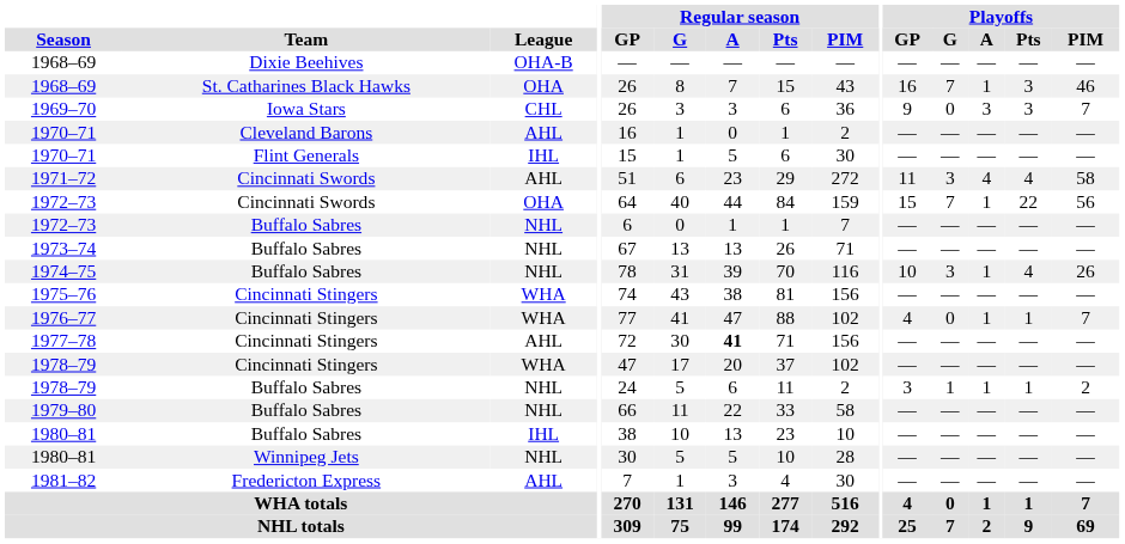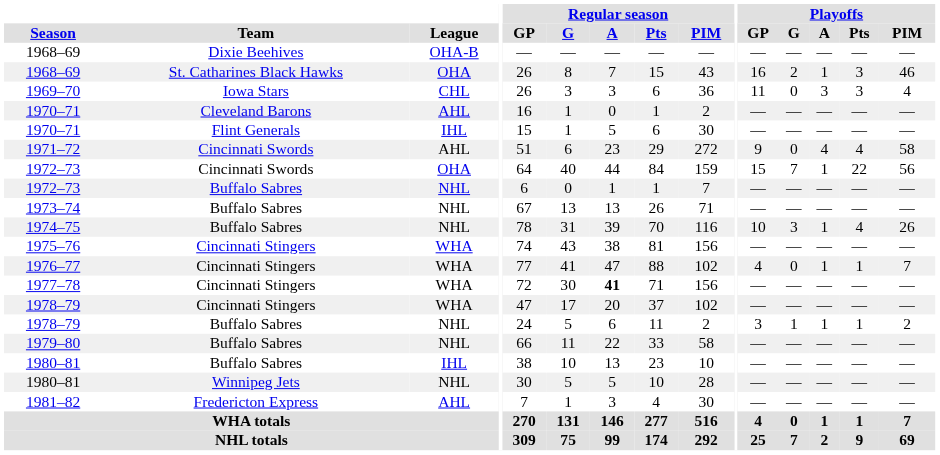 <table border="0" cellpadding="1" cellspacing="0" style="text-align:center; width:60em">
 <tr bgcolor="#e0e0e0">
 <th colspan="3" bgcolor="#ffffff"></th>
 <th rowspan="100" bgcolor="#ffffff"></th>
 <th colspan="5"><a href='#'>Regular season</a></th>
 <th rowspan="100" bgcolor="#ffffff"></th>
 <th colspan="5"><a href='#'>Playoffs</a></th>
 </tr>
 <tr bgcolor="#e0e0e0">
 <th><a href='#'>Season</a></th>
 <th>Team</th>
 <th>League</th>
 <th>GP</th>
 <th><a href='#'>G</a></th>
 <th><a href='#'>A</a></th>
 <th><a href='#'>Pts</a></th>
 <th><a href='#'>PIM</a></th>
 <th>GP</th>
 <th>G</th>
 <th>A</th>
 <th>Pts</th>
 <th>PIM</th>
 </tr>
 <tr>
 <td>1968–69</td>
 <td><a href='#'>Dixie Beehives</a></td>
 <td><a href='#'>OHA-B</a></td>
 <td>—</td>
 <td>—</td>
 <td>—</td>
 <td>—</td>
 <td>—</td>
 <td>—</td>
 <td>—</td>
 <td>—</td>
 <td>—</td>
 <td>—</td>
 </tr>
 <tr bgcolor="#f0f0f0">
 <td><a href='#'>1968–69</a></td>
 <td><a href='#'>St. Catharines Black Hawks</a></td>
 <td><a href='#'>OHA</a></td>
 <td>26</td>
 <td>8</td>
 <td>7</td>
 <td>15</td>
 <td>43</td>
 <td>16</td>
-<td>7</td>
+<td>2</td>
 <td>1</td>
 <td>3</td>
 <td>46</td>
 </tr>
 <tr>
 <td><a href='#'>1969–70</a></td>
 <td><a href='#'>Iowa Stars</a></td>
 <td><a href='#'>CHL</a></td>
 <td>26</td>
 <td>3</td>
 <td>3</td>
 <td>6</td>
 <td>36</td>
-<td>9</td>
+<td>11</td>
 <td>0</td>
 <td>3</td>
 <td>3</td>
-<td>7</td>
+<td>4</td>
 </tr>
 <tr bgcolor="#f0f0f0">
 <td><a href='#'>1970–71</a></td>
 <td><a href='#'>Cleveland Barons</a></td>
 <td><a href='#'>AHL</a></td>
 <td>16</td>
 <td>1</td>
 <td>0</td>
 <td>1</td>
 <td>2</td>
 <td>—</td>
 <td>—</td>
 <td>—</td>
 <td>—</td>
 <td>—</td>
 </tr>
 <tr>
 <td><a href='#'>1970–71</a></td>
 <td><a href='#'>Flint Generals</a></td>
 <td><a href='#'>IHL</a></td>
 <td>15</td>
 <td>1</td>
 <td>5</td>
 <td>6</td>
 <td>30</td>
 <td>—</td>
 <td>—</td>
 <td>—</td>
 <td>—</td>
 <td>—</td>
 </tr>
 <tr bgcolor="#f0f0f0">
 <td><a href='#'>1971–72</a></td>
 <td><a href='#'>Cincinnati Swords</a></td>
 <td>AHL</td>
 <td>51</td>
 <td>6</td>
 <td>23</td>
 <td>29</td>
 <td>272</td>
-<td>11</td>
-<td>3</td>
+<td>9</td>
+<td>0</td>
 <td>4</td>
 <td>4</td>
 <td>58</td>
 </tr>
 <tr>
 <td><a href='#'>1972–73</a></td>
 <td>Cincinnati Swords</td>
 <td><a href='#'>OHA</a></td>
 <td>64</td>
 <td>40</td>
 <td>44</td>
 <td>84</td>
 <td>159</td>
 <td>15</td>
 <td>7</td>
 <td>1</td>
 <td>22</td>
 <td>56</td>
 </tr>
 <tr bgcolor="#f0f0f0">
 <td><a href='#'>1972–73</a></td>
 <td><a href='#'>Buffalo Sabres</a></td>
 <td><a href='#'>NHL</a></td>
 <td>6</td>
 <td>0</td>
 <td>1</td>
 <td>1</td>
 <td>7</td>
 <td>—</td>
 <td>—</td>
 <td>—</td>
 <td>—</td>
 <td>—</td>
 </tr>
 <tr>
 <td><a href='#'>1973–74</a></td>
 <td>Buffalo Sabres</td>
 <td>NHL</td>
 <td>67</td>
 <td>13</td>
 <td>13</td>
 <td>26</td>
 <td>71</td>
 <td>—</td>
 <td>—</td>
 <td>—</td>
 <td>—</td>
 <td>—</td>
 </tr>
 <tr bgcolor="#f0f0f0">
 <td><a href='#'>1974–75</a></td>
 <td>Buffalo Sabres</td>
 <td>NHL</td>
 <td>78</td>
 <td>31</td>
 <td>39</td>
 <td>70</td>
 <td>116</td>
 <td>10</td>
 <td>3</td>
 <td>1</td>
 <td>4</td>
 <td>26</td>
 </tr>
 <tr>
 <td><a href='#'>1975–76</a></td>
 <td><a href='#'>Cincinnati Stingers</a></td>
 <td><a href='#'>WHA</a></td>
 <td>74</td>
 <td>43</td>
 <td>38</td>
 <td>81</td>
 <td>156</td>
 <td>—</td>
 <td>—</td>
 <td>—</td>
 <td>—</td>
 <td>—</td>
 </tr>
 <tr bgcolor="#f0f0f0">
 <td><a href='#'>1976–77</a></td>
 <td>Cincinnati Stingers</td>
 <td>WHA</td>
 <td>77</td>
 <td>41</td>
 <td>47</td>
 <td>88</td>
 <td>102</td>
 <td>4</td>
 <td>0</td>
 <td>1</td>
 <td>1</td>
 <td>7</td>
 </tr>
 <tr>
 <td><a href='#'>1977–78</a></td>
 <td>Cincinnati Stingers</td>
-<td>AHL</td>
+<td>WHA</td>
 <td>72</td>
 <td>30</td>
 <td><strong>41</strong></td>
 <td>71</td>
 <td>156</td>
 <td>—</td>
 <td>—</td>
 <td>—</td>
 <td>—</td>
 <td>—</td>
 </tr>
 <tr bgcolor="#f0f0f0">
 <td><a href='#'>1978–79</a></td>
 <td>Cincinnati Stingers</td>
 <td>WHA</td>
 <td>47</td>
 <td>17</td>
 <td>20</td>
 <td>37</td>
 <td>102</td>
 <td>—</td>
 <td>—</td>
 <td>—</td>
 <td>—</td>
 <td>—</td>
 </tr>
 <tr>
 <td><a href='#'>1978–79</a></td>
 <td>Buffalo Sabres</td>
 <td>NHL</td>
 <td>24</td>
 <td>5</td>
 <td>6</td>
 <td>11</td>
 <td>2</td>
 <td>3</td>
 <td>1</td>
 <td>1</td>
 <td>1</td>
 <td>2</td>
 </tr>
 <tr bgcolor="#f0f0f0">
 <td><a href='#'>1979–80</a></td>
 <td>Buffalo Sabres</td>
 <td>NHL</td>
 <td>66</td>
 <td>11</td>
 <td>22</td>
 <td>33</td>
 <td>58</td>
 <td>—</td>
 <td>—</td>
 <td>—</td>
 <td>—</td>
 <td>—</td>
 </tr>
 <tr>
 <td><a href='#'>1980–81</a></td>
 <td>Buffalo Sabres</td>
 <td><a href='#'>IHL</a></td>
 <td>38</td>
 <td>10</td>
 <td>13</td>
 <td>23</td>
 <td>10</td>
 <td>—</td>
 <td>—</td>
 <td>—</td>
 <td>—</td>
 <td>—</td>
 </tr>
 <tr bgcolor="#f0f0f0">
 <td>1980–81</td>
 <td><a href='#'>Winnipeg Jets</a></td>
 <td>NHL</td>
 <td>30</td>
 <td>5</td>
 <td>5</td>
 <td>10</td>
 <td>28</td>
 <td>—</td>
 <td>—</td>
 <td>—</td>
 <td>—</td>
 <td>—</td>
 </tr>
 <tr>
 <td><a href='#'>1981–82</a></td>
 <td><a href='#'>Fredericton Express</a></td>
 <td><a href='#'>AHL</a></td>
 <td>7</td>
 <td>1</td>
 <td>3</td>
 <td>4</td>
 <td>30</td>
 <td>—</td>
 <td>—</td>
 <td>—</td>
 <td>—</td>
 <td>—</td>
 </tr>
 <tr bgcolor="#e0e0e0">
 <th colspan="3">WHA totals</th>
 <th>270</th>
 <th>131</th>
 <th>146</th>
 <th>277</th>
 <th>516</th>
 <th>4</th>
 <th>0</th>
 <th>1</th>
 <th>1</th>
 <th>7</th>
 </tr>
 <tr bgcolor="#e0e0e0">
 <th colspan="3">NHL totals</th>
 <th>309</th>
 <th>75</th>
 <th>99</th>
 <th>174</th>
 <th>292</th>
 <th>25</th>
 <th>7</th>
 <th>2</th>
 <th>9</th>
 <th>69</th>
 </tr>
 </table>
